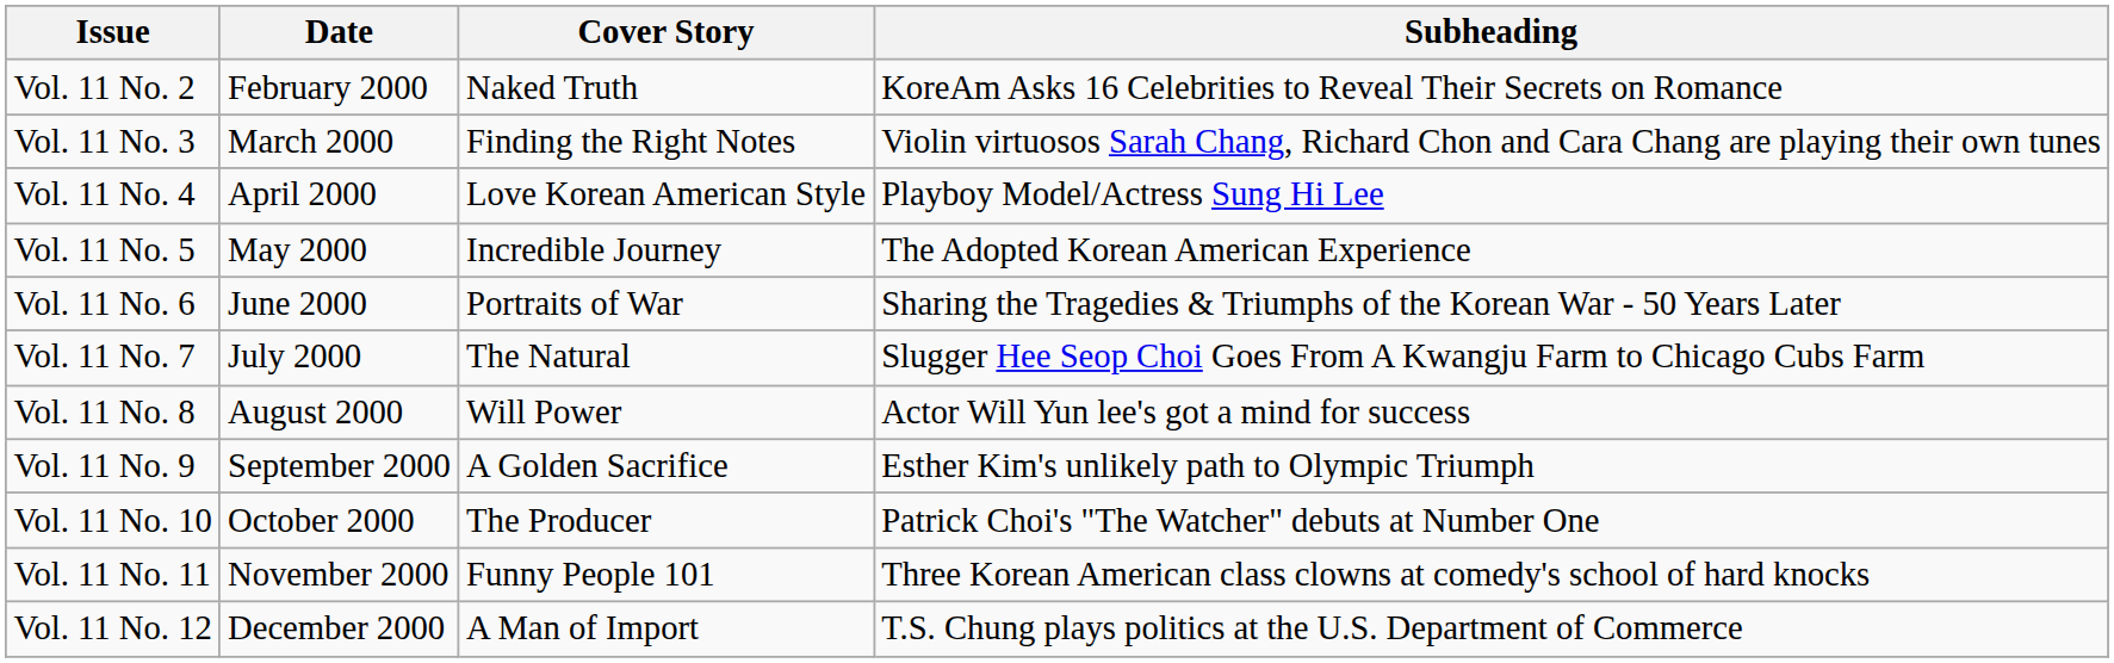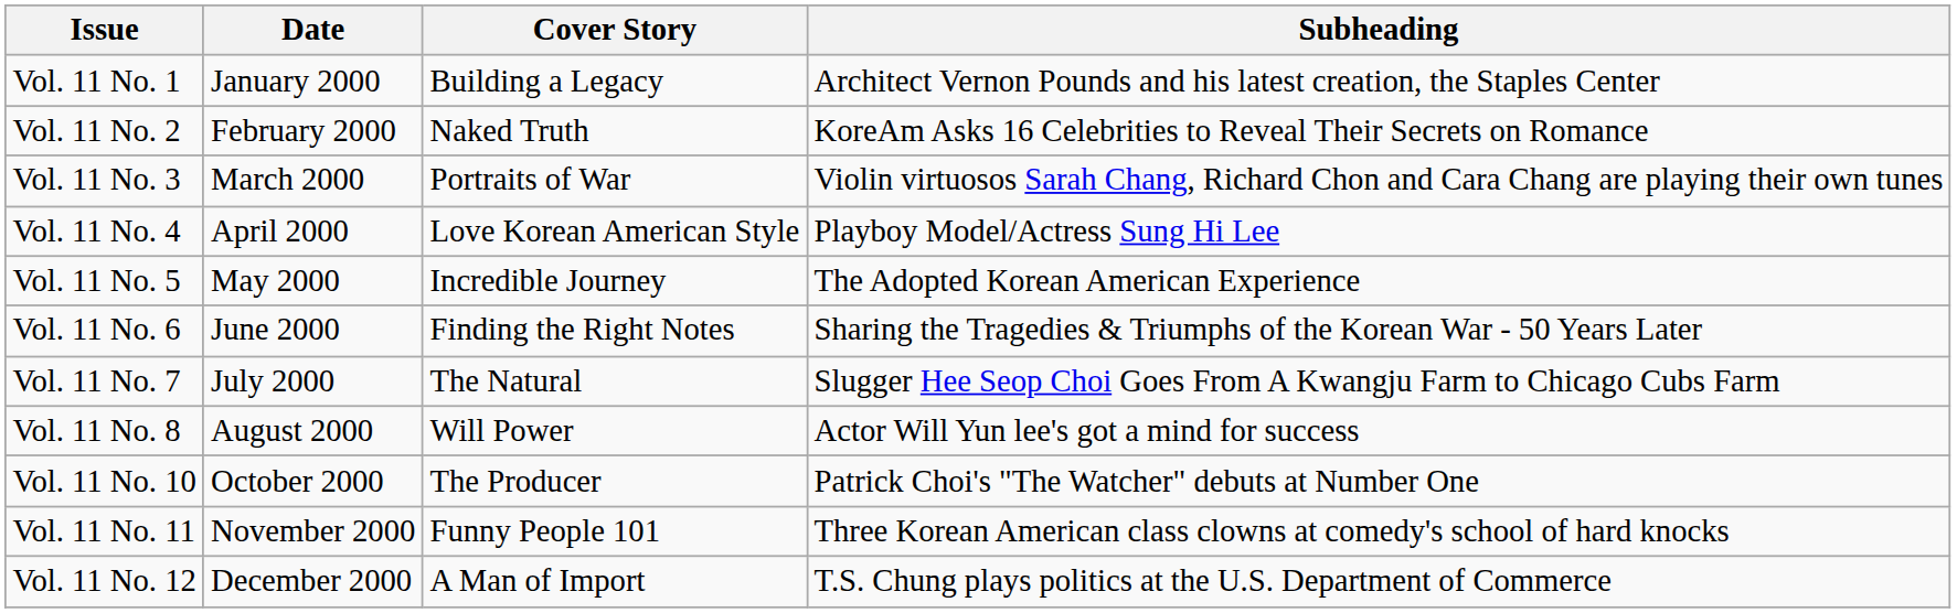 <table class="wikitable">
 <tr>
 <th>Issue</th>
 <th>Date</th>
 <th>Cover Story</th>
 <th>Subheading</th>
+</tr>
+<tr>
+<td>Vol. 11 No. 1</td>
+<td>January 2000</td>
+<td>Building a Legacy</td>
+<td>Architect Vernon Pounds and his latest creation, the Staples Center</td>
 </tr>
 <tr>
 <td>Vol. 11 No. 2</td>
 <td>February 2000</td>
 <td>Naked Truth</td>
 <td>KoreAm Asks 16 Celebrities to Reveal Their Secrets on Romance</td>
 </tr>
 <tr>
 <td>Vol. 11 No. 3</td>
 <td>March 2000</td>
-<td>Finding the Right Notes</td>
+<td>Portraits of War</td>
 <td>Violin virtuosos <a href='#'>Sarah Chang</a>, Richard Chon and Cara Chang are playing their own tunes</td>
 </tr>
 <tr>
 <td>Vol. 11 No. 4</td>
 <td>April 2000</td>
 <td>Love Korean American Style</td>
 <td>Playboy Model/Actress <a href='#'>Sung Hi Lee</a></td>
 </tr>
 <tr>
 <td>Vol. 11 No. 5</td>
 <td>May 2000</td>
 <td>Incredible Journey</td>
 <td>The Adopted Korean American Experience</td>
 </tr>
 <tr>
 <td>Vol. 11 No. 6</td>
 <td>June 2000</td>
-<td>Portraits of War</td>
+<td>Finding the Right Notes</td>
 <td>Sharing the Tragedies & Triumphs of the Korean War - 50 Years Later</td>
 </tr>
 <tr>
 <td>Vol. 11 No. 7</td>
 <td>July 2000</td>
 <td>The Natural</td>
 <td>Slugger <a href='#'>Hee Seop Choi</a> Goes From A Kwangju Farm to Chicago Cubs Farm</td>
 </tr>
 <tr>
 <td>Vol. 11 No. 8</td>
 <td>August 2000</td>
 <td>Will Power</td>
 <td>Actor Will Yun lee's got a mind for success</td>
-</tr>
-<tr>
-<td>Vol. 11 No. 9</td>
-<td>September 2000</td>
-<td>A Golden Sacrifice</td>
-<td>Esther Kim's unlikely path to Olympic Triumph</td>
 </tr>
 <tr>
 <td>Vol. 11 No. 10</td>
 <td>October 2000</td>
 <td>The Producer</td>
 <td>Patrick Choi's "The Watcher" debuts at Number One</td>
 </tr>
 <tr>
 <td>Vol. 11 No. 11</td>
 <td>November 2000</td>
 <td>Funny People 101</td>
 <td>Three Korean American class clowns at comedy's school of hard knocks</td>
 </tr>
 <tr>
 <td>Vol. 11 No. 12</td>
 <td>December 2000</td>
 <td>A Man of Import</td>
 <td>T.S. Chung plays politics at the U.S. Department of Commerce</td>
 </tr>
 </table>
